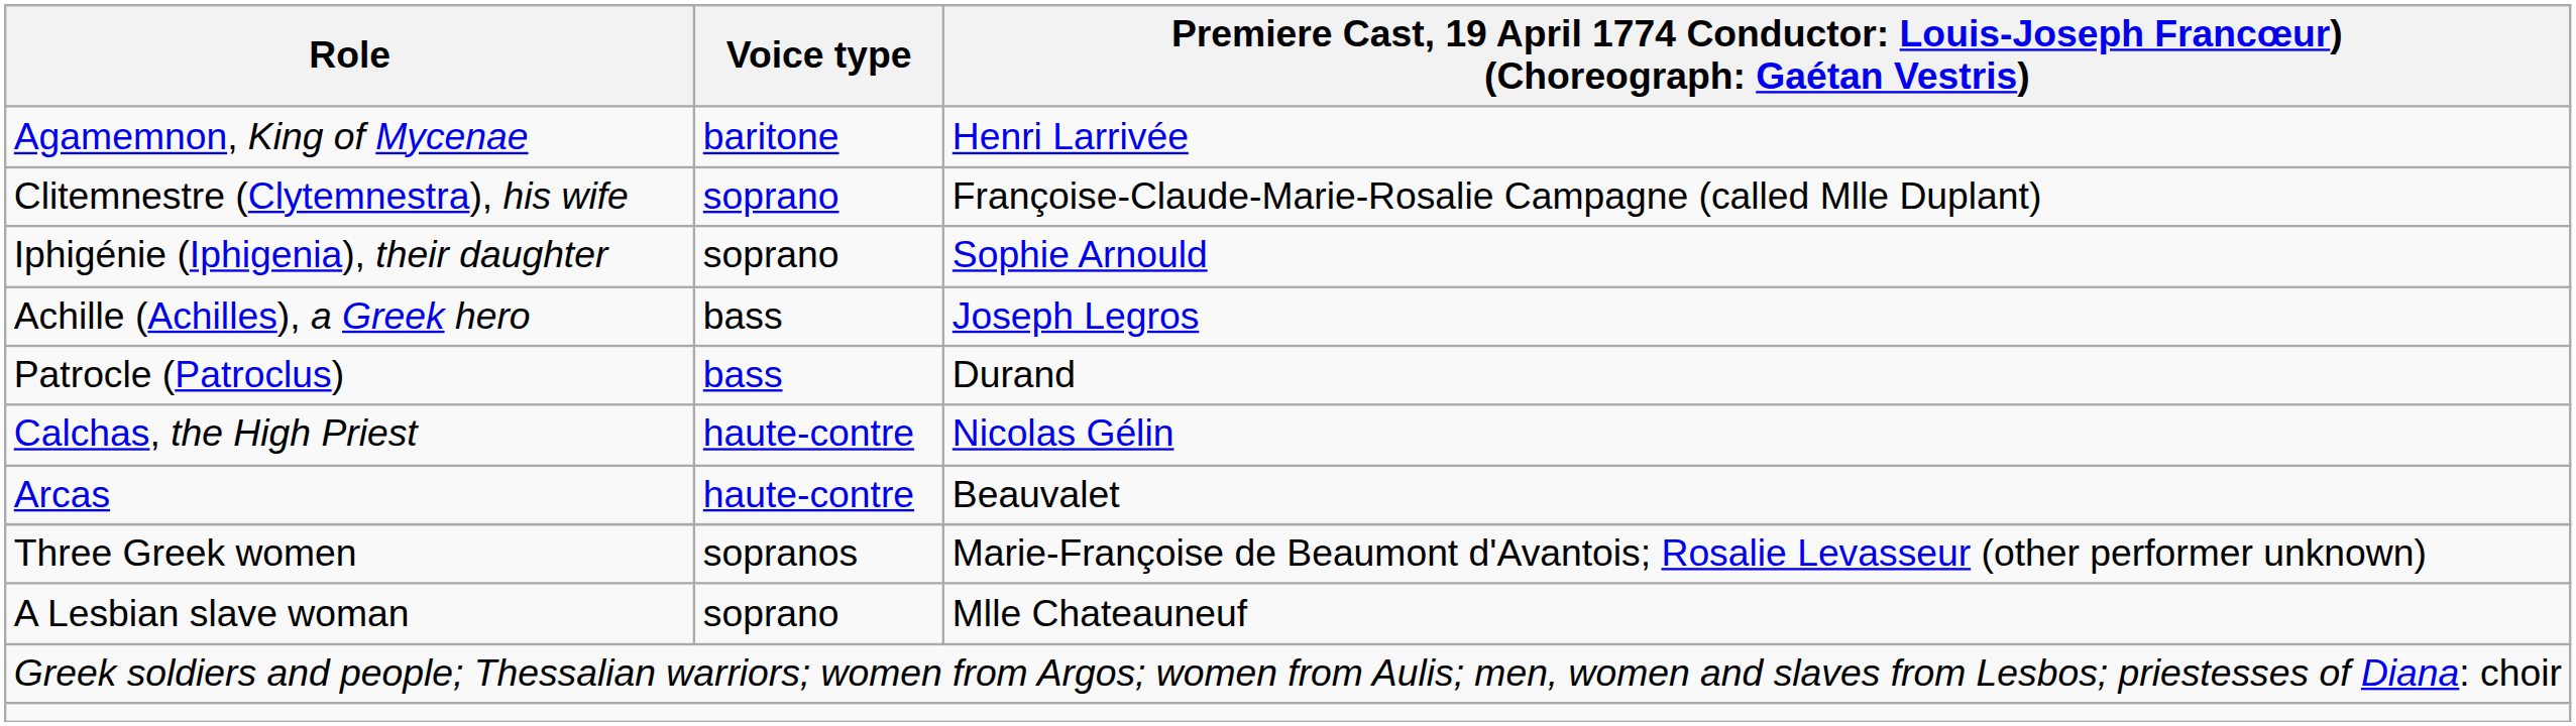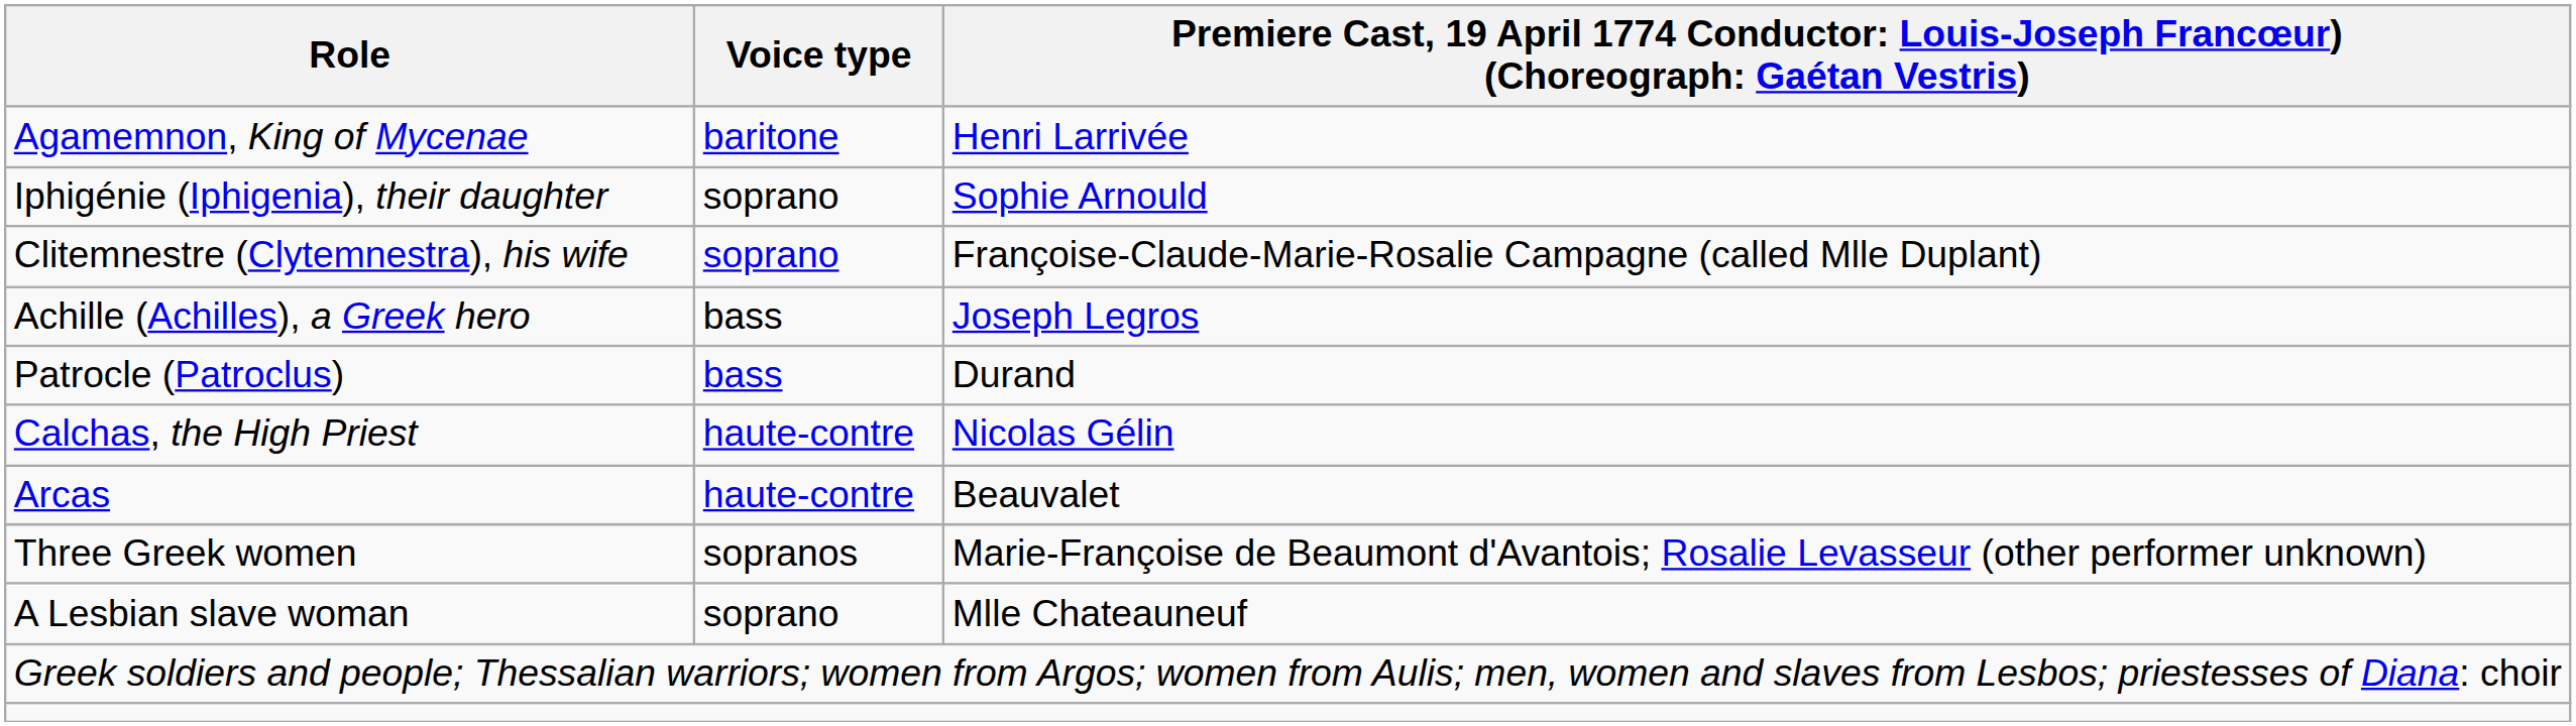 <table class="wikitable">
 <tr>
 <th>Role</th>
 <th>Voice type</th>
 <th>Premiere Cast, 19 April 1774 Conductor: <a href='#'>Louis-Joseph Francœur</a>) <br>(Choreograph: <a href='#'>Gaétan Vestris</a>)</th>
 </tr>
 <tr>
 <td><a href='#'>Agamemnon</a>, <em>King of <a href='#'>Mycenae</a></em></td>
 <td><a href='#'>baritone</a></td>
 <td><a href='#'>Henri Larrivée</a></td>
 </tr>
 <tr>
+<td>Iphigénie (<a href='#'>Iphigenia</a>), <em>their daughter</em></td>
+<td>soprano</td>
+<td><a href='#'>Sophie Arnould</a></td>
+</tr>
+<tr>
 <td>Clitemnestre (<a href='#'>Clytemnestra</a>), <em>his wife</em></td>
 <td><a href='#'>soprano</a></td>
 <td>Françoise-Claude-Marie-Rosalie Campagne (called Mlle Duplant)</td>
-</tr>
-<tr>
-<td>Iphigénie (<a href='#'>Iphigenia</a>), <em>their daughter</em></td>
-<td>soprano</td>
-<td><a href='#'>Sophie Arnould</a></td>
 </tr>
 <tr>
 <td>Achille (<a href='#'>Achilles</a>), <em>a <a href='#'>Greek</a> hero</em></td>
 <td>bass</td>
 <td><a href='#'>Joseph Legros</a></td>
 </tr>
 <tr>
 <td>Patrocle (<a href='#'>Patroclus</a>)</td>
 <td><a href='#'>bass</a></td>
 <td>Durand</td>
 </tr>
 <tr>
 <td><a href='#'>Calchas</a>, <em>the High Priest</em></td>
 <td><a href='#'>haute-contre</a></td>
 <td><a href='#'>Nicolas Gélin</a></td>
 </tr>
 <tr>
 <td><a href='#'>Arcas</a></td>
 <td><a href='#'>haute-contre</a></td>
 <td>Beauvalet</td>
 </tr>
 <tr>
 </tr>
 <tr>
 <td>Three Greek women</td>
 <td>sopranos</td>
 <td>Marie-Françoise de Beaumont d'Avantois; <a href='#'>Rosalie Levasseur</a> (other performer unknown)</td>
 </tr>
 <tr>
 <td>A Lesbian slave woman</td>
 <td>soprano</td>
 <td>Mlle Chateauneuf</td>
 </tr>
 <tr>
 <td colspan="3"><em>Greek soldiers and people; Thessalian warriors; women from Argos; women from Aulis; men, women and slaves from Lesbos; priestesses of <a href='#'>Diana</a></em>: choir</td>
 </tr>
 <tr>
 <td colspan="3"></td>
 </tr>
 </table>
